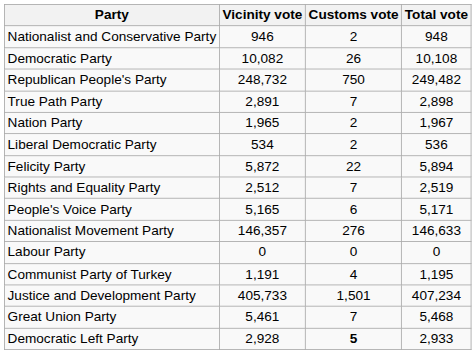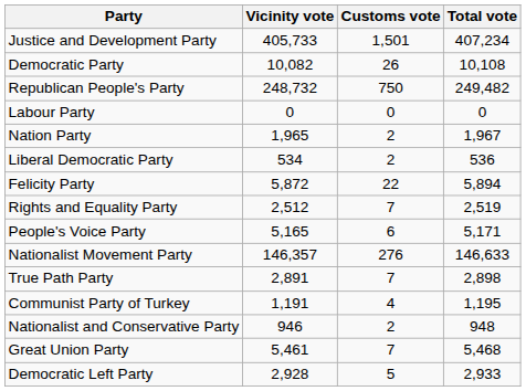 <table class="wikitable sortable">
 <tr>
 <th style="text-align:center;">Party</th>
 <th style="text-align:center;">Vicinity vote</th>
 <th style="text-align:center;">Customs vote</th>
 <th style="text-align:center;">Total vote</th>
 </tr>
 <tr>
-<td>Nationalist and Conservative Party</td>
-<td style="text-align:center;">946</td>
-<td style="text-align:center;">2</td>
-<td style="text-align:center;">948</td>
+<td>Justice and Development Party</td>
+<td style="text-align:center;">405,733</td>
+<td style="text-align:center;">1,501</td>
+<td style="text-align:center;">407,234</td>
 </tr>
 <tr>
 <td>Democratic Party</td>
 <td style="text-align:center;">10,082</td>
 <td style="text-align:center;">26</td>
 <td style="text-align:center;">10,108</td>
 </tr>
 <tr>
 <td>Republican People's Party</td>
 <td style="text-align:center;">248,732</td>
 <td style="text-align:center;">750</td>
 <td style="text-align:center;">249,482</td>
 </tr>
 <tr>
-<td>True Path Party</td>
-<td style="text-align:center;">2,891</td>
-<td style="text-align:center;">7</td>
-<td style="text-align:center;">2,898</td>
+<td>Labour Party</td>
+<td style="text-align:center;">0</td>
+<td style="text-align:center;">0</td>
+<td style="text-align:center;">0</td>
 </tr>
 <tr>
 <td>Nation Party</td>
 <td style="text-align:center;">1,965</td>
 <td style="text-align:center;">2</td>
 <td style="text-align:center;">1,967</td>
 </tr>
 <tr>
 <td>Liberal Democratic Party</td>
 <td style="text-align:center;">534</td>
 <td style="text-align:center;">2</td>
 <td style="text-align:center;">536</td>
 </tr>
 <tr>
 <td>Felicity Party</td>
 <td style="text-align:center;">5,872</td>
 <td style="text-align:center;">22</td>
 <td style="text-align:center;">5,894</td>
 </tr>
 <tr>
 <td>Rights and Equality Party</td>
 <td style="text-align:center;">2,512</td>
 <td style="text-align:center;">7</td>
 <td style="text-align:center;">2,519</td>
 </tr>
 <tr>
 <td>People's Voice Party</td>
 <td style="text-align:center;">5,165</td>
 <td style="text-align:center;">6</td>
 <td style="text-align:center;">5,171</td>
 </tr>
 <tr>
 <td>Nationalist Movement Party</td>
 <td style="text-align:center;">146,357</td>
 <td style="text-align:center;">276</td>
 <td style="text-align:center;">146,633</td>
 </tr>
 <tr>
-<td>Labour Party</td>
-<td style="text-align:center;">0</td>
-<td style="text-align:center;">0</td>
-<td style="text-align:center;">0</td>
+<td>True Path Party</td>
+<td style="text-align:center;">2,891</td>
+<td style="text-align:center;">7</td>
+<td style="text-align:center;">2,898</td>
 </tr>
 <tr>
 <td>Communist Party of Turkey</td>
 <td style="text-align:center;">1,191</td>
 <td style="text-align:center;">4</td>
 <td style="text-align:center;">1,195</td>
 </tr>
 <tr>
-<td>Justice and Development Party</td>
-<td style="text-align:center;">405,733</td>
-<td style="text-align:center;">1,501</td>
-<td style="text-align:center;">407,234</td>
+<td>Nationalist and Conservative Party</td>
+<td style="text-align:center;">946</td>
+<td style="text-align:center;">2</td>
+<td style="text-align:center;">948</td>
 </tr>
 <tr>
 <td>Great Union Party</td>
 <td style="text-align:center;">5,461</td>
 <td style="text-align:center;">7</td>
 <td style="text-align:center;">5,468</td>
 </tr>
 <tr>
 <td>Democratic Left Party</td>
 <td style="text-align:center;">2,928</td>
-<td style="text-align:center;"><strong>5</strong></td>
+<td style="text-align:center;">5</td>
 <td style="text-align:center;">2,933</td>
 </tr>
 </table>
